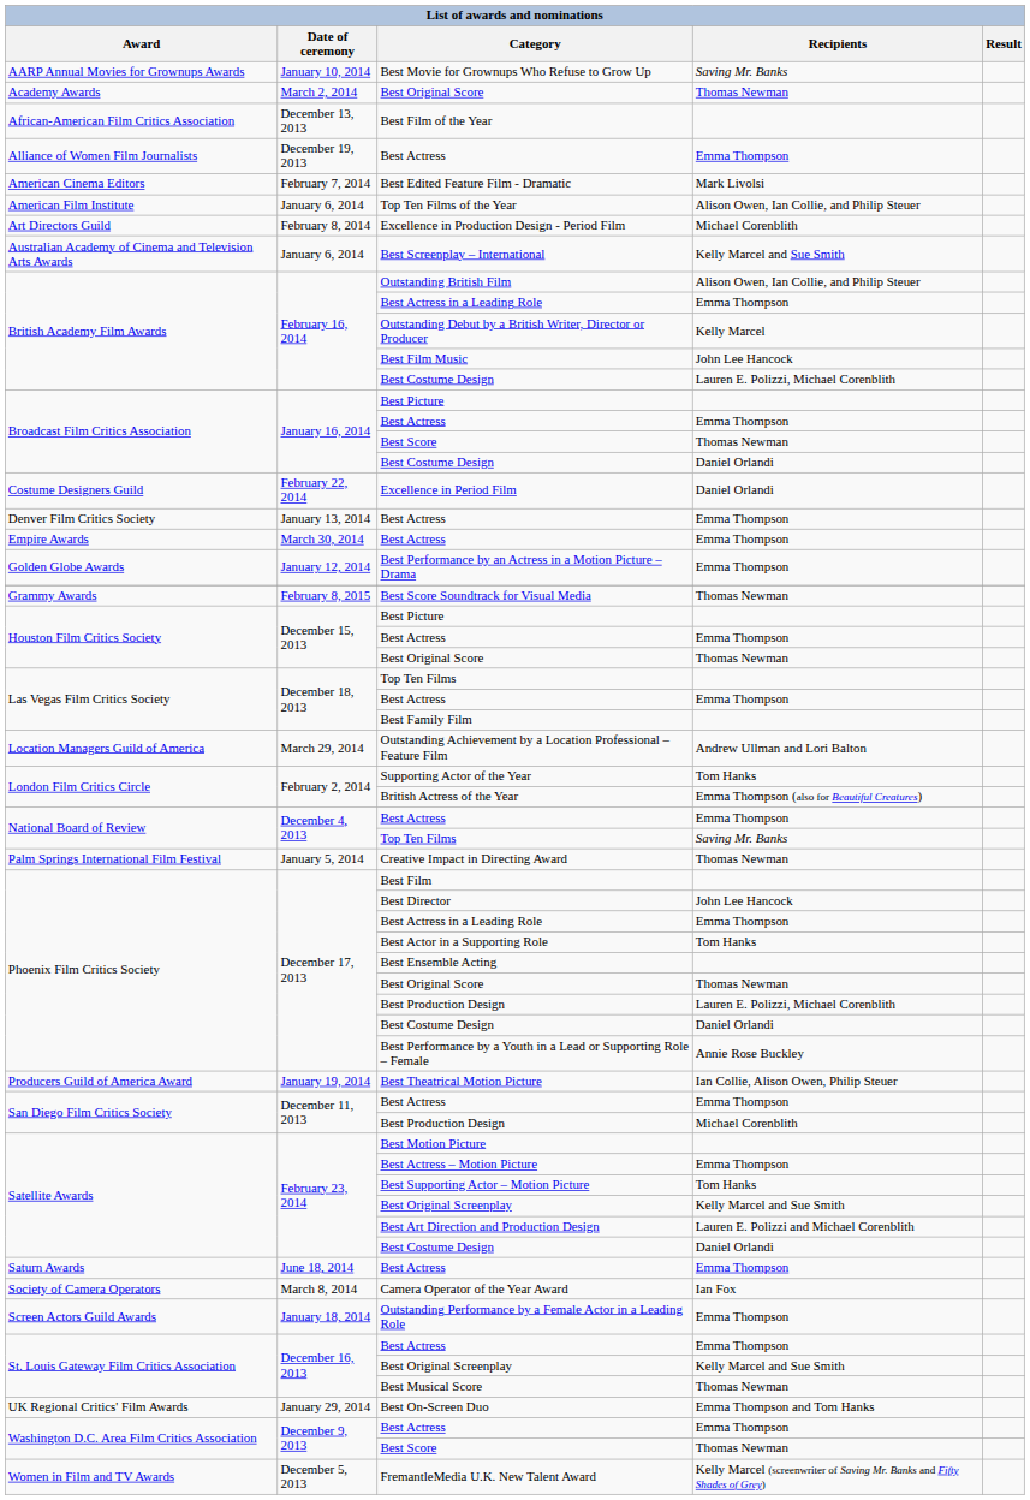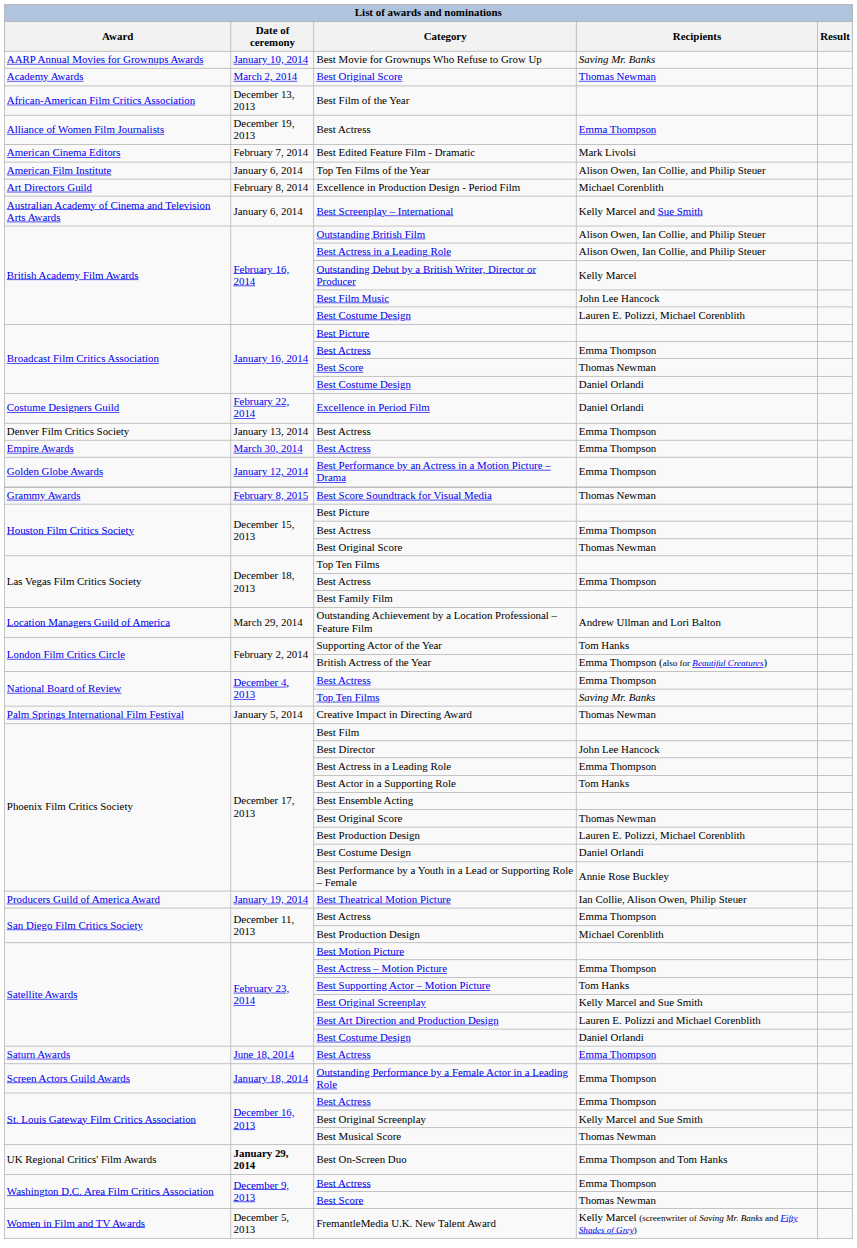 <table class="wikitable sortable">
 <tr style="background:#ccc; text-align:center;">
 <th colspan="5" style="background: LightSteelBlue;">List of awards and nominations</th>
 </tr>
 <tr style="background:#ccc; text-align:center;">
 <th>Award</th>
 <th>Date of ceremony</th>
 <th>Category</th>
 <th>Recipients</th>
 <th>Result</th>
 </tr>
 <tr>
 <td><a href='#'>AARP Annual Movies for Grownups Awards</a></td>
 <td><a href='#'>January 10, 2014</a></td>
 <td>Best Movie for Grownups Who Refuse to Grow Up</td>
 <td><em>Saving Mr. Banks</em></td>
 <td></td>
 </tr>
 <tr>
 <td><a href='#'>Academy Awards</a></td>
 <td><a href='#'>March 2, 2014</a></td>
 <td><a href='#'>Best Original Score</a></td>
 <td><a href='#'>Thomas Newman</a></td>
 <td></td>
 </tr>
 <tr>
 <td><a href='#'>African-American Film Critics Association</a></td>
 <td>December 13, 2013</td>
 <td>Best Film of the Year</td>
 <td></td>
 <td></td>
 </tr>
 <tr>
 <td><a href='#'>Alliance of Women Film Journalists</a></td>
 <td>December 19, 2013</td>
 <td>Best Actress</td>
 <td><a href='#'>Emma Thompson</a></td>
 <td></td>
 </tr>
 <tr>
 <td><a href='#'>American Cinema Editors</a></td>
 <td>February 7, 2014</td>
 <td>Best Edited Feature Film - Dramatic</td>
 <td>Mark Livolsi</td>
 <td></td>
 </tr>
 <tr>
 <td><a href='#'>American Film Institute</a></td>
 <td>January 6, 2014</td>
 <td>Top Ten Films of the Year</td>
 <td>Alison Owen, Ian Collie, and Philip Steuer</td>
 <td></td>
 </tr>
 <tr>
 <td><a href='#'>Art Directors Guild</a></td>
 <td>February 8, 2014</td>
 <td>Excellence in Production Design - Period Film</td>
 <td>Michael Corenblith</td>
 <td></td>
 </tr>
 <tr>
 <td><a href='#'>Australian Academy of Cinema and Television Arts Awards</a></td>
 <td>January 6, 2014</td>
 <td><a href='#'>Best Screenplay – International</a></td>
 <td>Kelly Marcel and <a href='#'>Sue Smith</a></td>
 <td></td>
 </tr>
 <tr>
 <td rowspan="5"><a href='#'>British Academy Film Awards</a></td>
 <td rowspan="05"><a href='#'>February 16, 2014</a></td>
 <td><a href='#'>Outstanding British Film</a></td>
 <td>Alison Owen, Ian Collie, and Philip Steuer</td>
 <td></td>
 </tr>
 <tr>
 <td><a href='#'>Best Actress in a Leading Role</a></td>
-<td>Emma Thompson</td>
+<td>Alison Owen, Ian Collie, and Philip Steuer</td>
 <td></td>
 </tr>
 <tr>
 <td><a href='#'>Outstanding Debut by a British Writer, Director or Producer</a></td>
 <td>Kelly Marcel</td>
 <td></td>
 </tr>
 <tr>
 <td><a href='#'>Best Film Music</a></td>
 <td>John Lee Hancock</td>
 <td></td>
 </tr>
 <tr>
 <td><a href='#'>Best Costume Design</a></td>
 <td>Lauren E. Polizzi, Michael Corenblith</td>
 <td></td>
 </tr>
 <tr>
 <td rowspan="04"><a href='#'>Broadcast Film Critics Association</a></td>
 <td rowspan="04"><a href='#'>January 16, 2014</a></td>
 <td><a href='#'>Best Picture</a></td>
 <td></td>
 <td></td>
 </tr>
 <tr>
 <td><a href='#'>Best Actress</a></td>
 <td>Emma Thompson</td>
 <td></td>
 </tr>
 <tr>
 <td><a href='#'>Best Score</a></td>
 <td>Thomas Newman</td>
 <td></td>
 </tr>
 <tr>
 <td><a href='#'>Best Costume Design</a></td>
 <td>Daniel Orlandi</td>
 <td></td>
 </tr>
 <tr>
 <td><a href='#'>Costume Designers Guild</a></td>
 <td><a href='#'>February 22, 2014</a></td>
 <td><a href='#'>Excellence in Period Film</a></td>
 <td>Daniel Orlandi</td>
 <td></td>
 </tr>
 <tr>
 <td>Denver Film Critics Society</td>
 <td>January 13, 2014</td>
 <td>Best Actress</td>
 <td>Emma Thompson</td>
 <td></td>
 </tr>
 <tr>
 <td><a href='#'>Empire Awards</a></td>
 <td><a href='#'>March 30, 2014</a></td>
 <td><a href='#'>Best Actress</a></td>
 <td>Emma Thompson</td>
 <td></td>
 </tr>
 <tr>
 <td><a href='#'>Golden Globe Awards</a></td>
 <td><a href='#'>January 12, 2014</a></td>
 <td><a href='#'>Best Performance by an Actress in a Motion Picture – Drama</a></td>
 <td>Emma Thompson</td>
 <td></td>
 </tr>
 <tr>
 </tr>
 <tr>
 <td><a href='#'>Grammy Awards</a></td>
 <td><a href='#'>February 8, 2015</a></td>
 <td><a href='#'>Best Score Soundtrack for Visual Media</a></td>
 <td>Thomas Newman</td>
 <td></td>
 </tr>
 <tr>
 <td rowspan="3"><a href='#'>Houston Film Critics Society</a></td>
 <td rowspan="3">December 15, 2013</td>
 <td>Best Picture</td>
 <td></td>
 <td></td>
 </tr>
 <tr>
 <td>Best Actress</td>
 <td>Emma Thompson</td>
 <td></td>
 </tr>
 <tr>
 <td>Best Original Score</td>
 <td>Thomas Newman</td>
 <td></td>
 </tr>
 <tr>
 <td rowspan="3">Las Vegas Film Critics Society</td>
 <td rowspan="3">December 18, 2013</td>
 <td>Top Ten Films</td>
 <td></td>
 <td></td>
 </tr>
 <tr>
 <td>Best Actress</td>
 <td>Emma Thompson</td>
 <td></td>
 </tr>
 <tr>
 <td>Best Family Film</td>
 <td></td>
 <td></td>
 </tr>
 <tr>
 <td><a href='#'>Location Managers Guild of America</a></td>
 <td>March 29, 2014</td>
 <td>Outstanding Achievement by a Location Professional – Feature Film</td>
 <td>Andrew Ullman and Lori Balton</td>
 <td></td>
 </tr>
 <tr>
 <td rowspan="2"><a href='#'>London Film Critics Circle</a></td>
 <td rowspan="2">February 2, 2014</td>
 <td>Supporting Actor of the Year</td>
 <td>Tom Hanks</td>
 <td></td>
 </tr>
 <tr>
 <td>British Actress of the Year</td>
 <td>Emma Thompson (<small>also for <em><a href='#'>Beautiful Creatures</a></em></small>)</td>
 <td></td>
 </tr>
 <tr>
 <td rowspan="2"><a href='#'>National Board of Review</a></td>
 <td rowspan="2"><a href='#'>December 4, 2013</a></td>
 <td><a href='#'>Best Actress</a></td>
 <td>Emma Thompson</td>
 <td></td>
 </tr>
 <tr>
 <td><a href='#'>Top Ten Films</a></td>
 <td><em>Saving Mr. Banks</em></td>
 <td></td>
 </tr>
 <tr>
 <td><a href='#'>Palm Springs International Film Festival</a></td>
 <td>January 5, 2014</td>
 <td>Creative Impact in Directing Award</td>
 <td>Thomas Newman</td>
 <td></td>
 </tr>
 <tr>
 <td rowspan="9">Phoenix Film Critics Society</td>
 <td rowspan="9">December 17, 2013</td>
 <td>Best Film</td>
 <td></td>
 <td></td>
 </tr>
 <tr>
 <td>Best Director</td>
 <td>John Lee Hancock</td>
 <td></td>
 </tr>
 <tr>
 <td>Best Actress in a Leading Role</td>
 <td>Emma Thompson</td>
 <td></td>
 </tr>
 <tr>
 <td>Best Actor in a Supporting Role</td>
 <td>Tom Hanks</td>
 <td></td>
 </tr>
 <tr>
 <td>Best Ensemble Acting</td>
 <td></td>
 <td></td>
 </tr>
 <tr>
 <td>Best Original Score</td>
 <td>Thomas Newman</td>
 <td></td>
 </tr>
 <tr>
 <td>Best Production Design</td>
 <td>Lauren E. Polizzi, Michael Corenblith</td>
 <td></td>
 </tr>
 <tr>
 <td>Best Costume Design</td>
 <td>Daniel Orlandi</td>
 <td></td>
 </tr>
 <tr>
 <td>Best Performance by a Youth in a Lead or Supporting Role – Female</td>
 <td>Annie Rose Buckley</td>
 <td></td>
 </tr>
 <tr>
 <td><a href='#'>Producers Guild of America Award</a></td>
 <td><a href='#'>January 19, 2014</a></td>
 <td><a href='#'>Best Theatrical Motion Picture</a></td>
 <td>Ian Collie, Alison Owen, Philip Steuer</td>
 <td></td>
 </tr>
 <tr>
 <td rowspan="2"><a href='#'>San Diego Film Critics Society</a></td>
 <td rowspan="2">December 11, 2013</td>
 <td>Best Actress</td>
 <td>Emma Thompson</td>
 <td></td>
 </tr>
 <tr>
 <td>Best Production Design</td>
 <td>Michael Corenblith</td>
 <td></td>
 </tr>
 <tr>
 <td rowspan="6"><a href='#'>Satellite Awards</a></td>
 <td rowspan="6"><a href='#'>February 23, 2014</a></td>
 <td><a href='#'>Best Motion Picture</a></td>
 <td></td>
 <td></td>
 </tr>
 <tr>
 <td><a href='#'>Best Actress – Motion Picture</a></td>
 <td>Emma Thompson</td>
 <td></td>
 </tr>
 <tr>
 <td><a href='#'>Best Supporting Actor – Motion Picture</a></td>
 <td>Tom Hanks</td>
 <td></td>
 </tr>
 <tr>
 <td><a href='#'>Best Original Screenplay</a></td>
 <td>Kelly Marcel and Sue Smith</td>
 <td></td>
 </tr>
 <tr>
 <td><a href='#'>Best Art Direction and Production Design</a></td>
 <td>Lauren E. Polizzi and Michael Corenblith</td>
 <td></td>
 </tr>
 <tr>
 <td><a href='#'>Best Costume Design</a></td>
 <td>Daniel Orlandi</td>
 <td></td>
 </tr>
 <tr>
 <td><a href='#'>Saturn Awards</a></td>
 <td><a href='#'>June 18, 2014</a></td>
 <td><a href='#'>Best Actress</a></td>
 <td><a href='#'>Emma Thompson</a></td>
 <td></td>
 </tr>
 <tr>
-<td><a href='#'>Society of Camera Operators</a></td>
-<td>March 8, 2014</td>
-<td>Camera Operator of the Year Award</td>
-<td>Ian Fox</td>
-<td></td>
-</tr>
-<tr>
 <td rowspan="1"><a href='#'>Screen Actors Guild Awards</a></td>
 <td><a href='#'>January 18, 2014</a></td>
 <td><a href='#'>Outstanding Performance by a Female Actor in a Leading Role</a></td>
 <td>Emma Thompson</td>
 <td></td>
 </tr>
 <tr>
 <td rowspan="3"><a href='#'>St. Louis Gateway Film Critics Association</a></td>
 <td rowspan="3"><a href='#'>December 16, 2013</a></td>
 <td><a href='#'>Best Actress</a></td>
 <td>Emma Thompson</td>
 <td></td>
 </tr>
 <tr>
 <td>Best Original Screenplay</td>
 <td>Kelly Marcel and Sue Smith</td>
 <td></td>
 </tr>
 <tr>
 <td>Best Musical Score</td>
 <td>Thomas Newman</td>
 <td></td>
 </tr>
 <tr>
 <td>UK Regional Critics' Film Awards</td>
-<td>January 29, 2014</td>
+<td><strong>January 29, 2014</strong></td>
 <td>Best On-Screen Duo</td>
 <td>Emma Thompson and Tom Hanks</td>
 <td></td>
 </tr>
 <tr>
 <td rowspan="2"><a href='#'>Washington D.C. Area Film Critics Association</a></td>
 <td rowspan="2"><a href='#'>December 9, 2013</a></td>
 <td><a href='#'>Best Actress</a></td>
 <td>Emma Thompson</td>
 <td></td>
 </tr>
 <tr>
 <td><a href='#'>Best Score</a></td>
 <td>Thomas Newman</td>
 <td></td>
 </tr>
 <tr>
 <td><a href='#'>Women in Film and TV Awards</a></td>
 <td>December 5, 2013</td>
 <td>FremantleMedia U.K. New Talent Award</td>
 <td>Kelly Marcel <small>(screenwriter of <em>Saving Mr. Banks</em> and <em><a href='#'>Fifty Shades of Grey</a></em>)</small></td>
 <td></td>
 </tr>
 </table>
